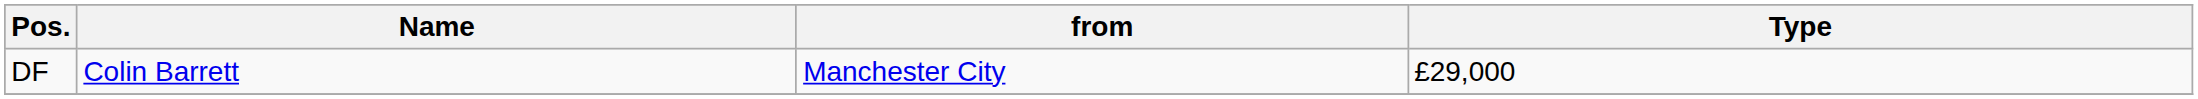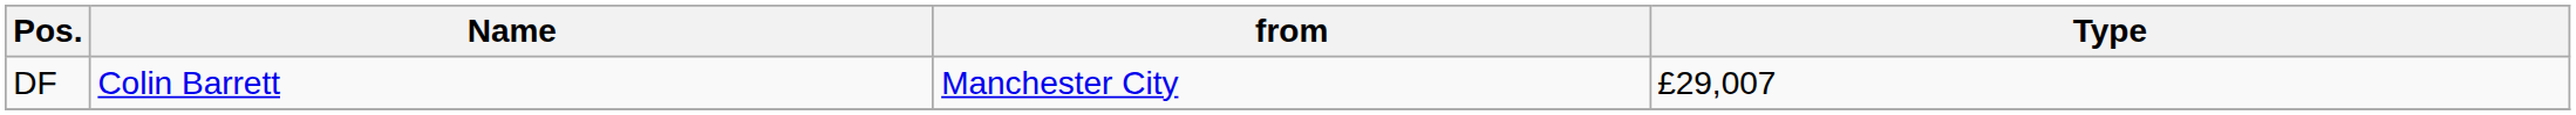 <table class="wikitable" style="font-size:100%;width:99%;">
 <tr>
 <th width=3%>Pos.</th>
 <th width=33%>Name</th>
 <th width=28%>from</th>
 <th width=36%>Type</th>
 </tr>
 <tr>
 <td>DF</td>
 <td><a href='#'>Colin Barrett</a></td>
 <td><a href='#'>Manchester City</a></td>
-<td>£29,000</td>
+<td>£29,007</td>
 </tr>
 <tr>
 </tr>
 </table>
